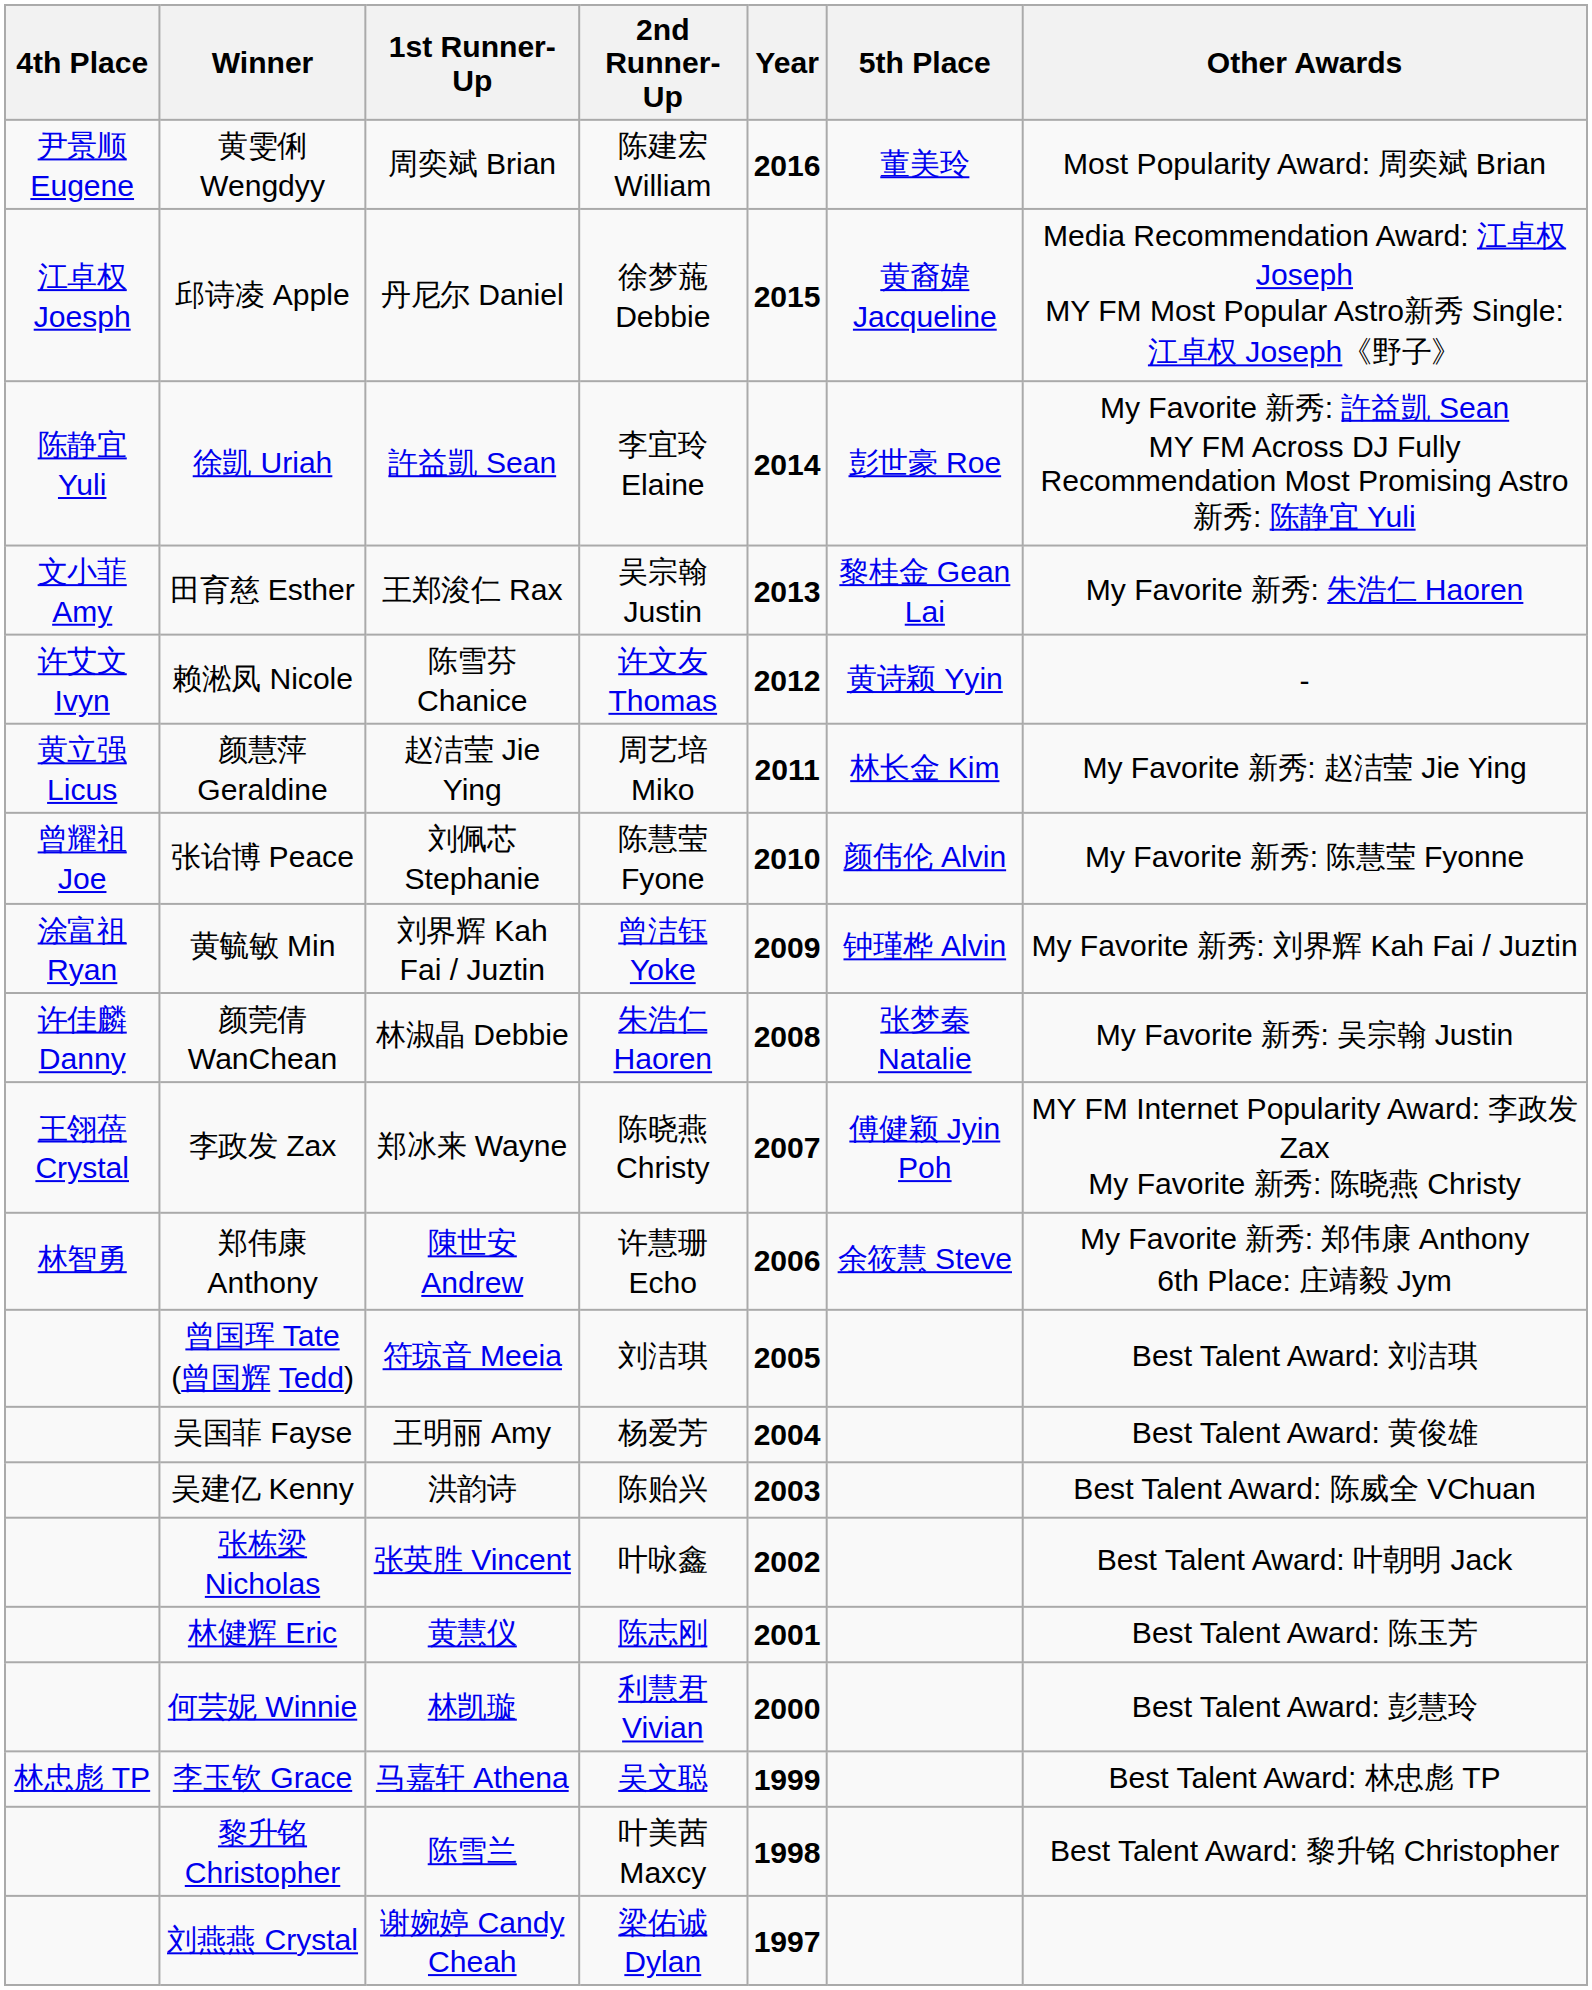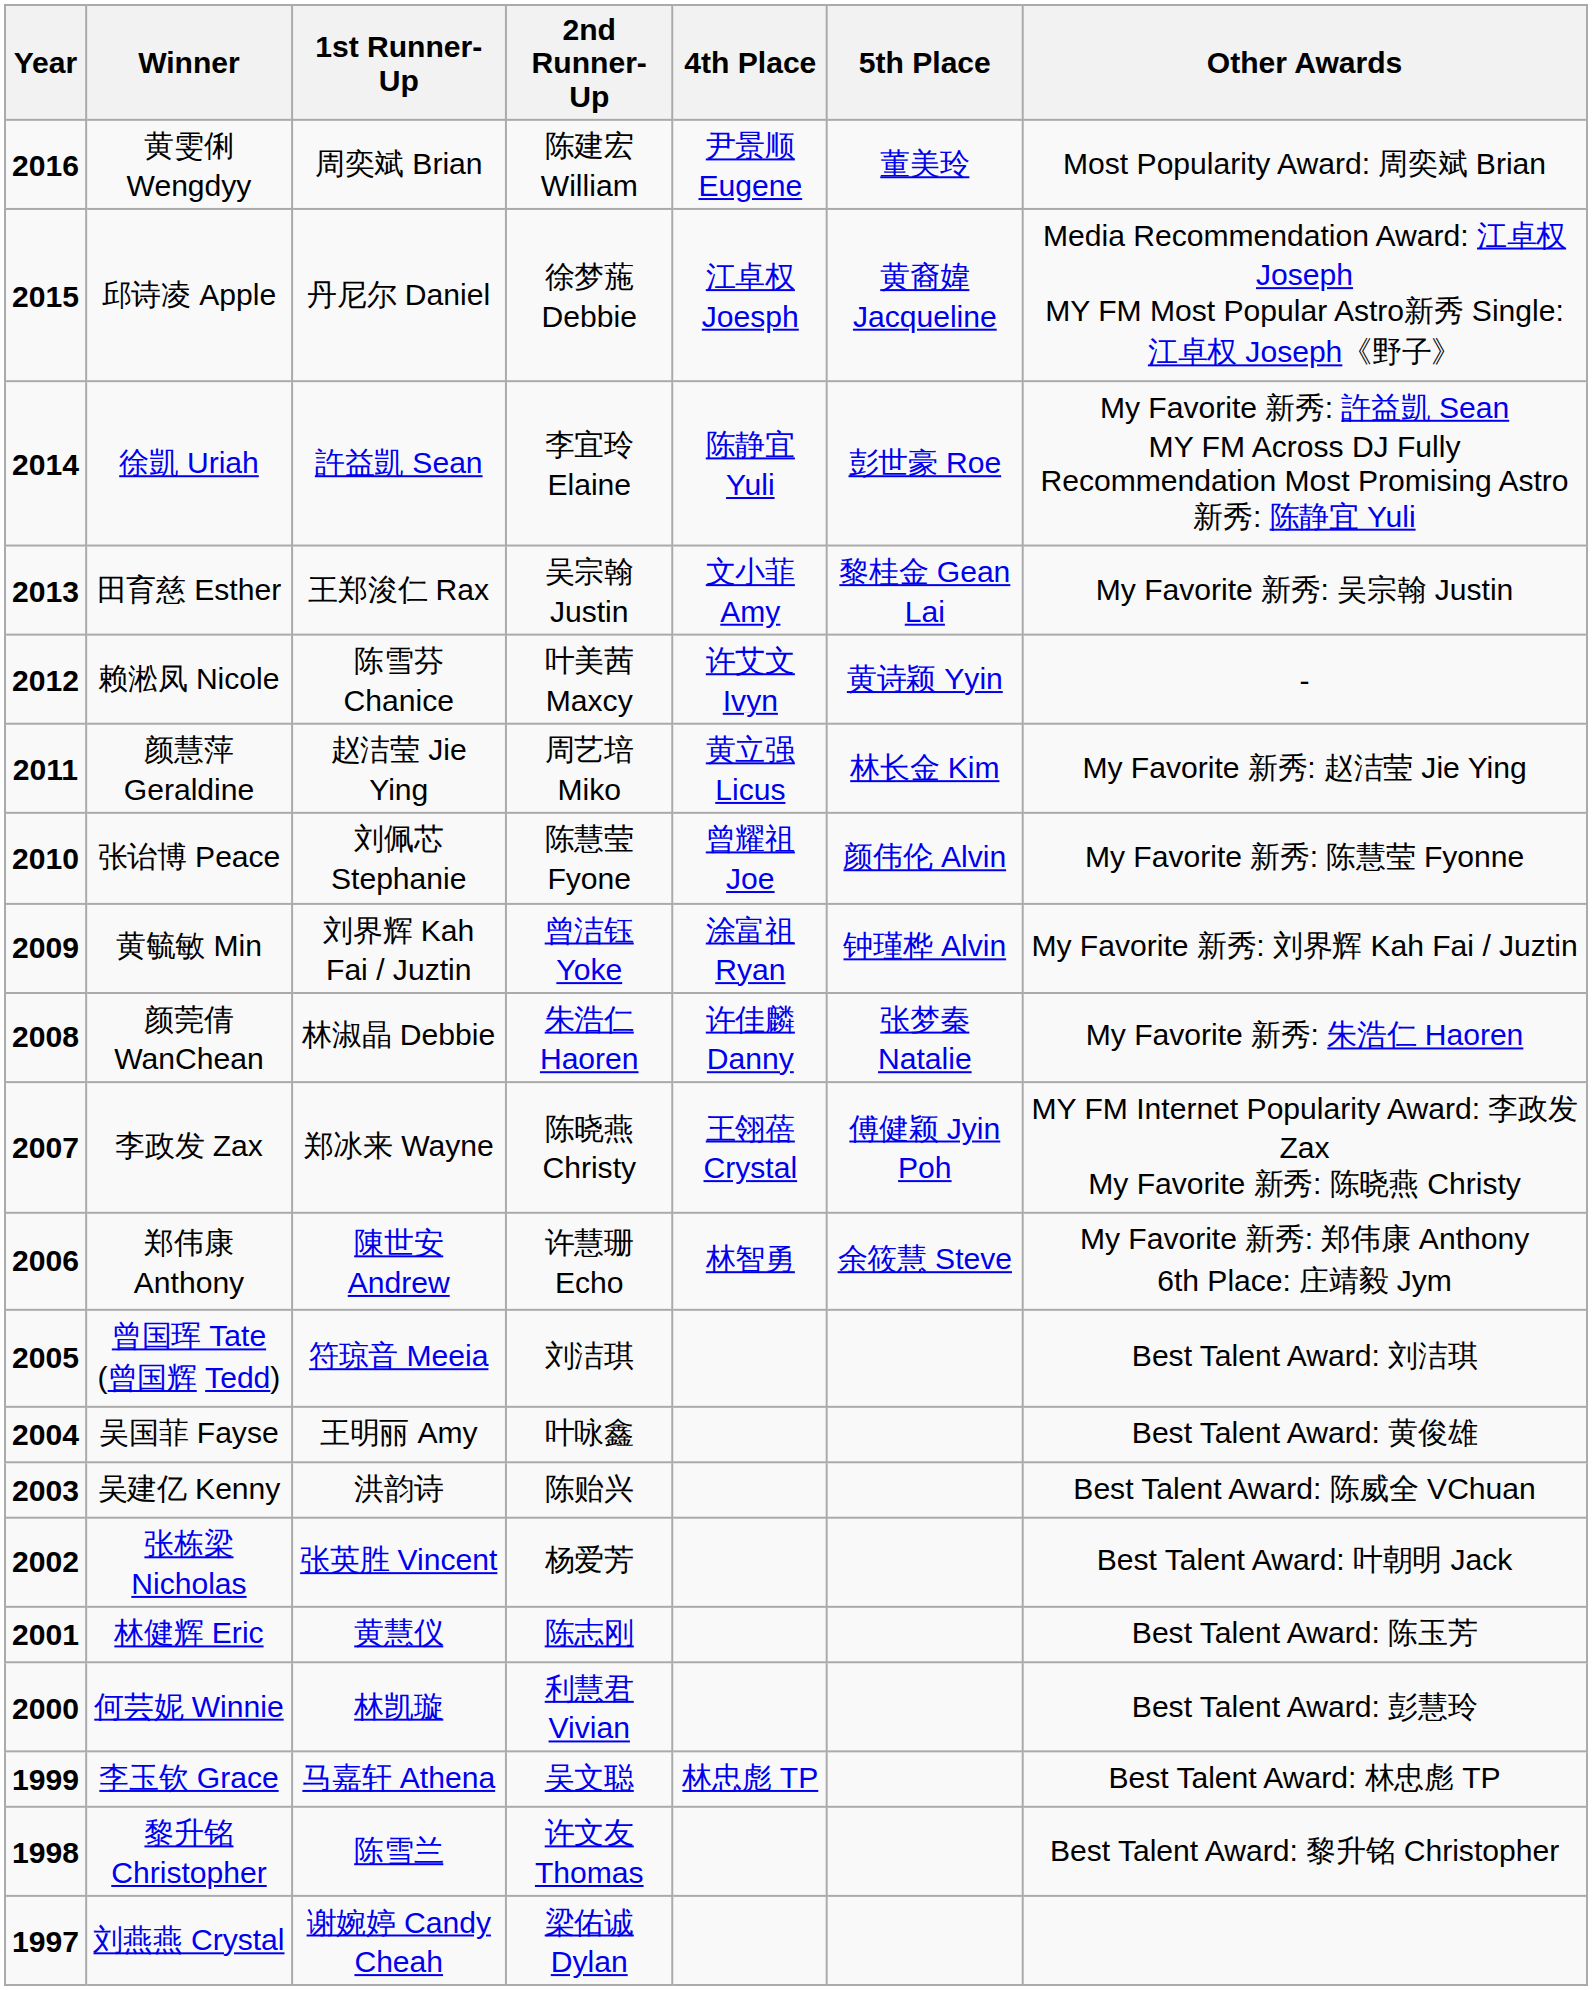 <table class="wikitable sortable" width="800px" style="font-size: 95%; text-align: center;">
 <tr>
-<th>4th Place</th>
+<th align="up">Year</th>
 <th align="up">Winner</th>
 <th align="left">1st Runner-Up</th>
 <th align="left">2nd Runner-Up</th>
-<th align="up">Year</th>
+<th>4th Place</th>
 <th>5th Place</th>
 <th>Other Awards</th>
 </tr>
 <tr>
-<td><a href='#'>尹景顺 Eugene</a></td>
+<td><strong>2016</strong></td>
 <td>黄雯俐 Wengdyy</td>
 <td>周奕斌 Brian</td>
 <td>陈建宏 William</td>
-<td><strong>2016</strong></td>
+<td><a href='#'>尹景顺 Eugene</a></td>
 <td><a href='#'>董美玲</a></td>
 <td>Most Popularity Award: 周奕斌 Brian</td>
 </tr>
 <tr>
-<td><a href='#'>江卓权 Joesph</a></td>
+<td><strong>2015</strong></td>
 <td>邱诗凌 Apple</td>
 <td>丹尼尔 Daniel</td>
 <td>徐梦葹 Debbie</td>
-<td><strong>2015</strong></td>
+<td><a href='#'>江卓权 Joesph</a></td>
 <td><a href='#'>黄裔媁 Jacqueline</a></td>
 <td>Media Recommendation Award: <a href='#'>江卓权 Joseph</a><br>MY FM Most Popular Astro新秀 Single: <a href='#'>江卓权 Joseph</a>《野子》</td>
 </tr>
 <tr>
-<td><a href='#'>陈静宜 Yuli</a></td>
+<td><strong>2014</strong></td>
 <td><a href='#'>徐凱 Uriah</a></td>
 <td><a href='#'>許益凱 Sean</a></td>
 <td>李宜玲 Elaine</td>
-<td><strong>2014</strong></td>
+<td><a href='#'>陈静宜 Yuli</a></td>
 <td><a href='#'>彭世豪 Roe</a></td>
 <td>My Favorite 新秀: <a href='#'>許益凱 Sean</a><br>MY FM Across DJ Fully Recommendation Most Promising Astro新秀: <a href='#'>陈静宜 Yuli</a></td>
 </tr>
 <tr>
-<td><a href='#'>文小菲 Amy</a></td>
+<td><strong>2013</strong></td>
 <td>田育慈 Esther</td>
 <td>王郑浚仁 Rax</td>
 <td>吴宗翰 Justin</td>
-<td><strong>2013</strong></td>
+<td><a href='#'>文小菲 Amy</a></td>
 <td><a href='#'>黎桂金 Gean Lai</a></td>
-<td>My Favorite 新秀: <a href='#'>朱浩仁 Haoren</a></td>
+<td>My Favorite 新秀: 吴宗翰 Justin</td>
 </tr>
 <tr>
-<td><a href='#'>许艾文 Ivyn</a></td>
+<td><strong>2012</strong></td>
 <td>赖淞凤 Nicole</td>
 <td>陈雪芬 Chanice</td>
-<td><a href='#'>许文友 Thomas</a></td>
-<td><strong>2012</strong></td>
+<td>叶美茜 Maxcy</td>
+<td><a href='#'>许艾文 Ivyn</a></td>
 <td><a href='#'>黄诗颖 Yyin</a></td>
 <td>-</td>
 </tr>
 <tr>
-<td><a href='#'>黄立强 Licus</a></td>
+<td><strong>2011</strong></td>
 <td>颜慧萍 Geraldine</td>
 <td>赵洁莹 Jie Ying</td>
 <td>周艺培 Miko</td>
-<td><strong>2011</strong></td>
+<td><a href='#'>黄立强 Licus</a></td>
 <td><a href='#'>林长金 Kim</a></td>
 <td>My Favorite 新秀: 赵洁莹 Jie Ying</td>
 </tr>
 <tr>
-<td><a href='#'>曾耀祖 Joe</a></td>
+<td><strong>2010</strong></td>
 <td>张诒博 Peace</td>
 <td>刘佩芯 Stephanie</td>
 <td>陈慧莹 Fyone</td>
-<td><strong>2010</strong></td>
+<td><a href='#'>曾耀祖 Joe</a></td>
 <td><a href='#'>颜伟伦 Alvin</a></td>
 <td>My Favorite 新秀: 陈慧莹 Fyonne</td>
 </tr>
 <tr>
-<td><a href='#'>涂富祖 Ryan</a></td>
+<td><strong>2009</strong></td>
 <td>黄毓敏 Min</td>
 <td>刘界辉 Kah Fai / Juztin</td>
 <td><a href='#'>曾洁钰 Yoke</a></td>
-<td><strong>2009</strong></td>
+<td><a href='#'>涂富祖 Ryan</a></td>
 <td><a href='#'>钟瑾桦 Alvin</a></td>
 <td>My Favorite 新秀: 刘界辉 Kah Fai / Juztin</td>
 </tr>
 <tr>
-<td><a href='#'>许佳麟 Danny</a></td>
+<td><strong>2008</strong></td>
 <td>颜莞倩 WanChean</td>
 <td>林淑晶 Debbie</td>
 <td><a href='#'>朱浩仁 Haoren</a></td>
-<td><strong>2008</strong></td>
+<td><a href='#'>许佳麟 Danny</a></td>
 <td><a href='#'>张梦秦 Natalie</a></td>
-<td>My Favorite 新秀: 吴宗翰 Justin</td>
+<td>My Favorite 新秀: <a href='#'>朱浩仁 Haoren</a></td>
 </tr>
 <tr>
-<td><a href='#'>王翎蓓 Crystal</a></td>
+<td><strong>2007</strong></td>
 <td>李政发 Zax</td>
 <td>郑冰来 Wayne</td>
 <td>陈晓燕 Christy</td>
-<td><strong>2007</strong></td>
+<td><a href='#'>王翎蓓 Crystal</a></td>
 <td><a href='#'>傅健颖 Jyin Poh</a></td>
 <td>MY FM Internet Popularity Award: 李政发 Zax<br>My Favorite 新秀: 陈晓燕 Christy</td>
 </tr>
 <tr>
-<td><a href='#'>林智勇</a></td>
+<td><strong>2006</strong></td>
 <td>郑伟康 Anthony</td>
 <td><a href='#'>陳世安 Andrew</a></td>
 <td>许慧珊 Echo</td>
-<td><strong>2006</strong></td>
+<td><a href='#'>林智勇</a></td>
 <td><a href='#'>余筱慧 Steve</a></td>
 <td>My Favorite 新秀: 郑伟康 Anthony<br>6th Place:  庄靖毅 Jym</td>
 </tr>
 <tr>
-<td></td>
+<td><strong>2005</strong></td>
 <td><a href='#'>曾国珲 Tate</a><br>(<a href='#'>曾国辉</a> <a href='#'>Tedd</a>)</td>
 <td><a href='#'>符琼音 Meeia</a></td>
 <td>刘洁琪</td>
-<td><strong>2005</strong></td>
+<td></td>
 <td></td>
 <td>Best Talent Award: 刘洁琪</td>
 </tr>
 <tr>
-<td></td>
+<td><strong>2004</strong></td>
 <td>吴国菲 Fayse</td>
 <td>王明丽 Amy</td>
-<td>杨爱芳</td>
-<td><strong>2004</strong></td>
+<td>叶咏鑫</td>
+<td></td>
 <td></td>
 <td>Best Talent Award: 黄俊雄</td>
 </tr>
 <tr>
-<td></td>
+<td><strong>2003</strong></td>
 <td>吴建亿 Kenny</td>
 <td>洪韵诗</td>
 <td>陈贻兴</td>
-<td><strong>2003</strong></td>
+<td></td>
 <td></td>
 <td>Best Talent Award: 陈威全 VChuan</td>
 </tr>
 <tr>
-<td></td>
+<td><strong>2002</strong></td>
 <td><a href='#'>张栋梁 Nicholas</a></td>
 <td><a href='#'>张英胜 Vincent</a></td>
-<td>叶咏鑫</td>
-<td><strong>2002</strong></td>
+<td>杨爱芳</td>
+<td></td>
 <td></td>
 <td>Best Talent Award: 叶朝明 Jack</td>
 </tr>
 <tr>
-<td></td>
+<td><strong>2001</strong></td>
 <td><a href='#'>林健辉 Eric</a></td>
 <td><a href='#'>黄慧仪</a></td>
 <td><a href='#'>陈志刚</a></td>
-<td><strong>2001</strong></td>
+<td></td>
 <td></td>
 <td>Best Talent Award: 陈玉芳</td>
 </tr>
 <tr>
-<td></td>
+<td><strong>2000</strong></td>
 <td><a href='#'>何芸妮 Winnie</a></td>
 <td><a href='#'>林凯璇</a></td>
 <td><a href='#'>利慧君 Vivian</a></td>
-<td><strong>2000</strong></td>
+<td></td>
 <td></td>
 <td>Best Talent Award: 彭慧玲</td>
 </tr>
 <tr>
-<td><a href='#'>林忠彪 TP</a></td>
+<td><strong>1999</strong></td>
 <td><a href='#'>李玉钦 Grace</a></td>
 <td><a href='#'>马嘉轩 Athena</a></td>
 <td><a href='#'>吴文聪</a></td>
-<td><strong>1999</strong></td>
+<td><a href='#'>林忠彪 TP</a></td>
 <td></td>
 <td>Best Talent Award: 林忠彪 TP</td>
 </tr>
 <tr>
-<td></td>
+<td><strong>1998</strong></td>
 <td><a href='#'>黎升铭 Christopher</a></td>
 <td><a href='#'>陈雪兰</a></td>
-<td>叶美茜 Maxcy</td>
-<td><strong>1998</strong></td>
+<td><a href='#'>许文友 Thomas</a></td>
+<td></td>
 <td></td>
 <td>Best Talent Award: 黎升铭 Christopher</td>
 </tr>
 <tr>
-<td></td>
+<td><strong>1997</strong></td>
 <td><a href='#'>刘燕燕 Crystal</a></td>
 <td><a href='#'>谢婉婷 Candy Cheah</a></td>
 <td><a href='#'>梁佑诚 Dylan</a></td>
-<td><strong>1997</strong></td>
+<td></td>
 <td></td>
 <td></td>
 </tr>
 </table>
